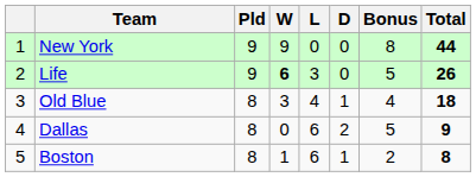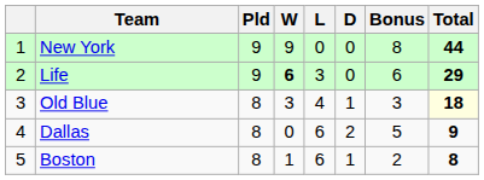 <table class="wikitable" style="text-align:center;">
 <tr>
 <th style="width:20px;" abbr="Position"></th>
 <th width=175>Team</th>
 <th style="width:20px;" abbr="Played">Pld</th>
 <th style="width:20px;" abbr="Won">W</th>
 <th style="width:20px;" abbr="Lost">L</th>
 <th style="width:20px;" abbr="Drawn">D</th>
 <th style="width:20px;" abbr="Bonus Points">Bonus</th>
 <th style="width:20px;" abbr="Total Points">Total</th>
 </tr>
 <tr style="background:#cfc;">
 <td>1</td>
 <td style="text-align:left;"> <a href='#'>New York</a></td>
 <td>9</td>
 <td>9</td>
 <td>0</td>
 <td>0</td>
 <td>8</td>
 <td><strong>44</strong></td>
 </tr>
 <tr style="background:#cfc;">
 <td>2</td>
 <td style="text-align:left;"> <a href='#'>Life</a></td>
 <td>9</td>
 <td><strong>6</strong></td>
 <td>3</td>
 <td>0</td>
-<td>5</td>
-<td><strong>26</strong></td>
+<td>6</td>
+<td><strong>29</strong></td>
 </tr>
 <tr>
 <td>3</td>
 <td style="text-align:left;"> <a href='#'>Old Blue</a></td>
 <td>8</td>
 <td>3</td>
 <td>4</td>
 <td>1</td>
-<td>4</td>
-<td><strong>18</strong></td>
+<td>3</td>
+<td style="background: lightyellow;"><strong>18</strong></td>
 </tr>
 <tr>
 <td>4</td>
 <td style="text-align:left;"> <a href='#'>Dallas</a></td>
 <td>8</td>
 <td>0</td>
 <td>6</td>
 <td>2</td>
 <td>5</td>
 <td><strong>9</strong></td>
 </tr>
 <tr>
 <td>5</td>
 <td style="text-align:left;"> <a href='#'>Boston</a></td>
 <td>8</td>
 <td>1</td>
 <td>6</td>
 <td>1</td>
 <td>2</td>
 <td><strong>8</strong></td>
 </tr>
 </table>
